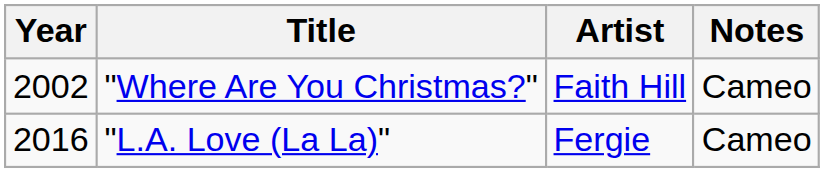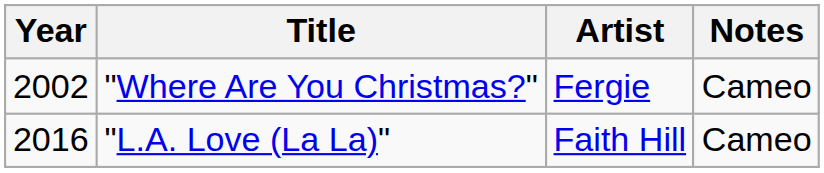 <table class="wikitable">
 <tr>
 <th>Year</th>
 <th>Title</th>
 <th>Artist</th>
 <th>Notes</th>
 </tr>
 <tr>
 <td>2002</td>
 <td>"<a href='#'>Where Are You Christmas?</a>"</td>
-<td><a href='#'>Faith Hill</a></td>
+<td><a href='#'>Fergie</a></td>
 <td>Cameo</td>
 </tr>
 <tr>
 <td>2016</td>
 <td>"<a href='#'>L.A. Love (La La)</a>"</td>
-<td><a href='#'>Fergie</a></td>
+<td><a href='#'>Faith Hill</a></td>
 <td>Cameo</td>
 </tr>
 </table>
